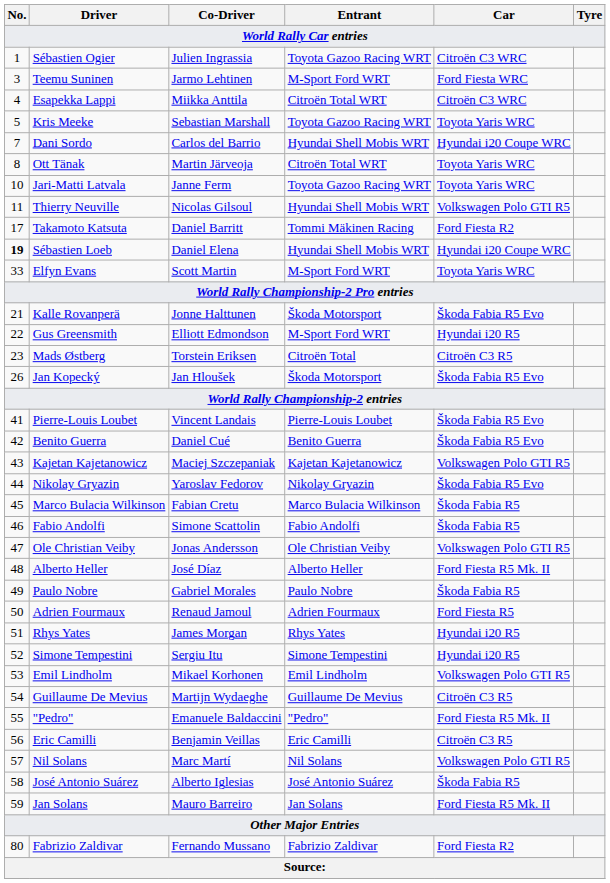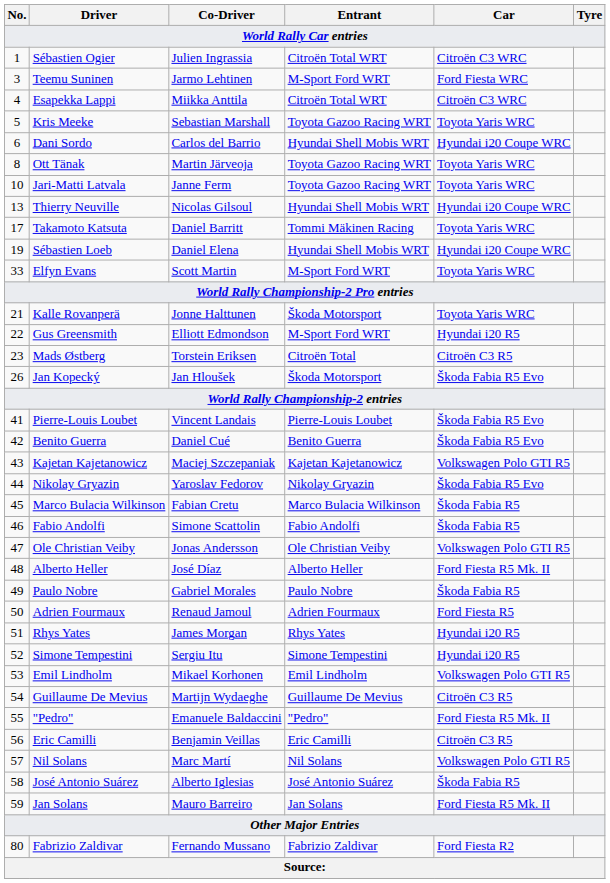 <table class="wikitable" style="font-size: 85%;">
 <tr>
 <th>No.</th>
 <th>Driver</th>
 <th>Co-Driver</th>
 <th>Entrant</th>
 <th>Car</th>
 <th>Tyre</th>
 </tr>
 <tr>
 <td style="background-color:#EAECF0; text-align:center" colspan="6"><strong><em><a href='#'>World Rally Car</a> entries</em></strong></td>
 </tr>
 <tr>
 <td align="center">1</td>
 <td> <a href='#'>Sébastien Ogier</a></td>
 <td> <a href='#'>Julien Ingrassia</a></td>
-<td> <a href='#'>Toyota Gazoo Racing WRT</a></td>
+<td> <a href='#'>Citroën Total WRT</a></td>
 <td><a href='#'>Citroën C3 WRC</a></td>
 <td align="center"></td>
 </tr>
 <tr>
 <td align="center">3</td>
 <td> <a href='#'>Teemu Suninen</a></td>
 <td> <a href='#'>Jarmo Lehtinen</a></td>
 <td> <a href='#'>M-Sport Ford WRT</a></td>
 <td><a href='#'>Ford Fiesta WRC</a></td>
 <td align="center"></td>
 </tr>
 <tr>
 <td align="center">4</td>
 <td> <a href='#'>Esapekka Lappi</a></td>
 <td> <a href='#'>Miikka Anttila</a></td>
 <td> <a href='#'>Citroën Total WRT</a></td>
 <td><a href='#'>Citroën C3 WRC</a></td>
 <td align="center"></td>
 </tr>
 <tr>
 <td align="center">5</td>
 <td> <a href='#'>Kris Meeke</a></td>
 <td> <a href='#'>Sebastian Marshall</a></td>
 <td nowrap> <a href='#'>Toyota Gazoo Racing WRT</a></td>
 <td><a href='#'>Toyota Yaris WRC</a></td>
 <td align="center"></td>
 </tr>
 <tr>
-<td align="center">7</td>
+<td align="center">6</td>
 <td> <a href='#'>Dani Sordo</a></td>
 <td> <a href='#'>Carlos del Barrio</a></td>
 <td> <a href='#'>Hyundai Shell Mobis WRT</a></td>
 <td nowrap><a href='#'>Hyundai i20 Coupe WRC</a></td>
 <td align="center"></td>
 </tr>
 <tr>
 <td align="center">8</td>
 <td> <a href='#'>Ott Tänak</a></td>
 <td> <a href='#'>Martin Järveoja</a></td>
-<td> <a href='#'>Citroën Total WRT</a></td>
+<td> <a href='#'>Toyota Gazoo Racing WRT</a></td>
 <td><a href='#'>Toyota Yaris WRC</a></td>
 <td align="center"></td>
 </tr>
 <tr>
 <td align="center">10</td>
 <td> <a href='#'>Jari-Matti Latvala</a></td>
 <td> <a href='#'>Janne Ferm</a></td>
 <td> <a href='#'>Toyota Gazoo Racing WRT</a></td>
 <td><a href='#'>Toyota Yaris WRC</a></td>
 <td align="center"></td>
 </tr>
 <tr>
-<td align="center">11</td>
+<td align="center">13</td>
 <td> <a href='#'>Thierry Neuville</a></td>
 <td> <a href='#'>Nicolas Gilsoul</a></td>
 <td> <a href='#'>Hyundai Shell Mobis WRT</a></td>
-<td><a href='#'>Volkswagen Polo GTI R5</a></td>
+<td><a href='#'>Hyundai i20 Coupe WRC</a></td>
 <td align="center"></td>
 </tr>
 <tr>
 <td align="center">17</td>
 <td> <a href='#'>Takamoto Katsuta</a></td>
 <td> <a href='#'>Daniel Barritt</a></td>
 <td> <a href='#'>Tommi Mäkinen Racing</a></td>
-<td><a href='#'>Ford Fiesta R2</a></td>
+<td><a href='#'>Toyota Yaris WRC</a></td>
 <td align="center"></td>
 </tr>
 <tr>
-<td align="center"><strong>19</strong></td>
+<td align="center">19</td>
 <td> <a href='#'>Sébastien Loeb</a></td>
 <td> <a href='#'>Daniel Elena</a></td>
 <td nowrap> <a href='#'>Hyundai Shell Mobis WRT</a></td>
 <td><a href='#'>Hyundai i20 Coupe WRC</a></td>
 <td align="center"></td>
 </tr>
 <tr>
 <td align="center">33</td>
 <td> <a href='#'>Elfyn Evans</a></td>
 <td> <a href='#'>Scott Martin</a></td>
 <td> <a href='#'>M-Sport Ford WRT</a></td>
 <td><a href='#'>Toyota Yaris WRC</a></td>
 <td align="center"></td>
 </tr>
 <tr>
 <td style="background-color:#EAECF0; text-align:center" colspan="6"><strong><em><a href='#'>World Rally Championship-2 Pro</a> entries</em></strong></td>
 </tr>
 <tr>
 <td align="center">21</td>
 <td> <a href='#'>Kalle Rovanperä</a></td>
 <td> <a href='#'>Jonne Halttunen</a></td>
 <td> <a href='#'>Škoda Motorsport</a></td>
-<td><a href='#'>Škoda Fabia R5 Evo</a></td>
+<td><a href='#'>Toyota Yaris WRC</a></td>
 <td align="center"></td>
 </tr>
 <tr>
 <td align="center">22</td>
 <td> <a href='#'>Gus Greensmith</a></td>
 <td> <a href='#'>Elliott Edmondson</a></td>
 <td> <a href='#'>M-Sport Ford WRT</a></td>
 <td><a href='#'>Hyundai i20 R5</a></td>
 <td align="center"></td>
 </tr>
 <tr>
 <td align="center">23</td>
 <td> <a href='#'>Mads Østberg</a></td>
 <td> <a href='#'>Torstein Eriksen</a></td>
 <td> <a href='#'>Citroën Total</a></td>
 <td><a href='#'>Citroën C3 R5</a></td>
 <td align="center"></td>
 </tr>
 <tr>
 <td align="center">26</td>
 <td> <a href='#'>Jan Kopecký</a></td>
 <td> <a href='#'>Jan Hloušek</a></td>
 <td> <a href='#'>Škoda Motorsport</a></td>
 <td><a href='#'>Škoda Fabia R5 Evo</a></td>
 <td align="center"></td>
 </tr>
 <tr>
 <td style="background-color:#EAECF0; text-align:center" colspan="6"><strong><em><a href='#'>World Rally Championship-2</a> entries</em></strong></td>
 </tr>
 <tr>
 <td align="center">41</td>
 <td> <a href='#'>Pierre-Louis Loubet</a></td>
 <td> <a href='#'>Vincent Landais</a></td>
 <td> <a href='#'>Pierre-Louis Loubet</a></td>
 <td><a href='#'>Škoda Fabia R5 Evo</a></td>
 <td align="center"></td>
 </tr>
 <tr>
 <td align="center">42</td>
 <td> <a href='#'>Benito Guerra</a></td>
 <td> <a href='#'>Daniel Cué</a></td>
 <td> <a href='#'>Benito Guerra</a></td>
 <td><a href='#'>Škoda Fabia R5 Evo</a></td>
 <td align="center"></td>
 </tr>
 <tr>
 <td align="center">43</td>
 <td> <a href='#'>Kajetan Kajetanowicz</a></td>
 <td nowrap> <a href='#'>Maciej Szczepaniak</a></td>
 <td> <a href='#'>Kajetan Kajetanowicz</a></td>
 <td nowrap><a href='#'>Volkswagen Polo GTI R5</a></td>
 <td align="center"></td>
 </tr>
 <tr>
 <td align="center">44</td>
 <td> <a href='#'>Nikolay Gryazin</a></td>
 <td> <a href='#'>Yaroslav Fedorov</a></td>
 <td> <a href='#'>Nikolay Gryazin</a></td>
 <td><a href='#'>Škoda Fabia R5 Evo</a></td>
 <td align="center"></td>
 </tr>
 <tr>
 <td align="center">45</td>
 <td nowrap> <a href='#'>Marco Bulacia Wilkinson</a></td>
 <td> <a href='#'>Fabian Cretu</a></td>
 <td> <a href='#'>Marco Bulacia Wilkinson</a></td>
 <td><a href='#'>Škoda Fabia R5</a></td>
 <td align="center"></td>
 </tr>
 <tr>
 <td align="center">46</td>
 <td> <a href='#'>Fabio Andolfi</a></td>
 <td> <a href='#'>Simone Scattolin</a></td>
 <td> <a href='#'>Fabio Andolfi</a></td>
 <td><a href='#'>Škoda Fabia R5</a></td>
 <td align="center"></td>
 </tr>
 <tr>
 <td align="center">47</td>
 <td> <a href='#'>Ole Christian Veiby</a></td>
 <td> <a href='#'>Jonas Andersson</a></td>
 <td> <a href='#'>Ole Christian Veiby</a></td>
 <td><a href='#'>Volkswagen Polo GTI R5</a></td>
 <td align="center"></td>
 </tr>
 <tr>
 <td align="center">48</td>
 <td> <a href='#'>Alberto Heller</a></td>
 <td> <a href='#'>José Díaz</a></td>
 <td> <a href='#'>Alberto Heller</a></td>
 <td><a href='#'>Ford Fiesta R5 Mk. II</a></td>
 <td align="center"></td>
 </tr>
 <tr>
 <td align="center">49</td>
 <td> <a href='#'>Paulo Nobre</a></td>
 <td> <a href='#'>Gabriel Morales</a></td>
 <td> <a href='#'>Paulo Nobre</a></td>
 <td><a href='#'>Škoda Fabia R5</a></td>
 <td align="center"></td>
 </tr>
 <tr>
 <td align="center">50</td>
 <td> <a href='#'>Adrien Fourmaux</a></td>
 <td> <a href='#'>Renaud Jamoul</a></td>
 <td> <a href='#'>Adrien Fourmaux</a></td>
 <td><a href='#'>Ford Fiesta R5</a></td>
 <td align="center"></td>
 </tr>
 <tr>
 <td align="center">51</td>
 <td> <a href='#'>Rhys Yates</a></td>
 <td> <a href='#'>James Morgan</a></td>
 <td> <a href='#'>Rhys Yates</a></td>
 <td><a href='#'>Hyundai i20 R5</a></td>
 <td align="center"></td>
 </tr>
 <tr>
 <td align="center">52</td>
 <td> <a href='#'>Simone Tempestini</a></td>
 <td> <a href='#'>Sergiu Itu</a></td>
 <td> <a href='#'>Simone Tempestini</a></td>
 <td><a href='#'>Hyundai i20 R5</a></td>
 <td align="center"></td>
 </tr>
 <tr>
 <td align="center">53</td>
 <td> <a href='#'>Emil Lindholm</a></td>
 <td> <a href='#'>Mikael Korhonen</a></td>
 <td> <a href='#'>Emil Lindholm</a></td>
 <td><a href='#'>Volkswagen Polo GTI R5</a></td>
 <td align="center"></td>
 </tr>
 <tr>
 <td align="center">54</td>
 <td> <a href='#'>Guillaume De Mevius</a></td>
 <td nowrap> <a href='#'>Martijn Wydaeghe</a></td>
 <td> <a href='#'>Guillaume De Mevius</a></td>
 <td><a href='#'>Citroën C3 R5</a></td>
 <td align="center"></td>
 </tr>
 <tr>
 <td align="center">55</td>
 <td> <a href='#'>"Pedro"</a></td>
 <td nowrap> <a href='#'>Emanuele Baldaccini</a></td>
 <td> <a href='#'>"Pedro"</a></td>
 <td><a href='#'>Ford Fiesta R5 Mk. II</a></td>
 <td align="center"></td>
 </tr>
 <tr>
 <td align="center">56</td>
 <td> <a href='#'>Eric Camilli</a></td>
 <td nowrap> <a href='#'>Benjamin Veillas</a></td>
 <td> <a href='#'>Eric Camilli</a></td>
 <td><a href='#'>Citroën C3 R5</a></td>
 <td align="center"></td>
 </tr>
 <tr>
 <td align="center">57</td>
 <td> <a href='#'>Nil Solans</a></td>
 <td> <a href='#'>Marc Martí</a></td>
 <td> <a href='#'>Nil Solans</a></td>
 <td><a href='#'>Volkswagen Polo GTI R5</a></td>
 <td align="center"></td>
 </tr>
 <tr>
 <td align="center">58</td>
 <td> <a href='#'>José Antonio Suárez</a></td>
 <td> <a href='#'>Alberto Iglesias</a></td>
 <td> <a href='#'>José Antonio Suárez</a></td>
 <td><a href='#'>Škoda Fabia R5</a></td>
 <td align="center"></td>
 </tr>
 <tr>
 <td align="center">59</td>
 <td> <a href='#'>Jan Solans</a></td>
 <td> <a href='#'>Mauro Barreiro</a></td>
 <td> <a href='#'>Jan Solans</a></td>
 <td><a href='#'>Ford Fiesta R5 Mk. II</a></td>
 <td align="center"></td>
 </tr>
 <tr>
 <td style="background-color:#EAECF0; text-align:center" colspan="6"><strong><em>Other Major Entries</em></strong></td>
 </tr>
 <tr>
 <td align="center">80</td>
 <td> <a href='#'>Fabrizio Zaldivar</a></td>
 <td> <a href='#'>Fernando Mussano</a></td>
 <td> <a href='#'>Fabrizio Zaldivar</a></td>
 <td><a href='#'>Ford Fiesta R2</a></td>
 <td align="center"></td>
 </tr>
 <tr>
 <th colspan="6">Source:</th>
 </tr>
 <tr>
 </tr>
 </table>
